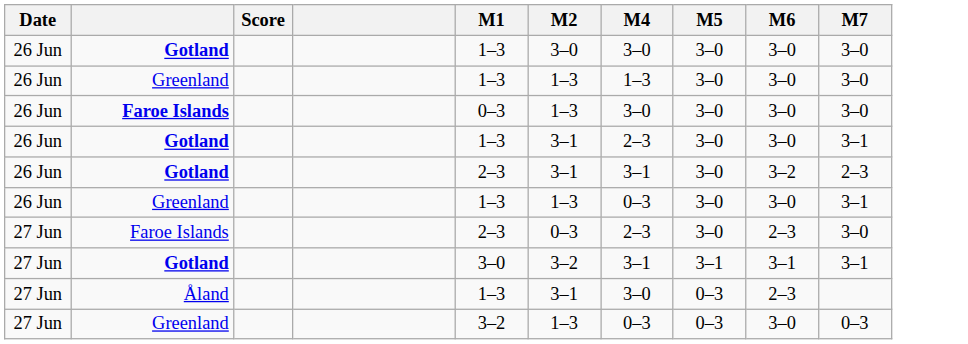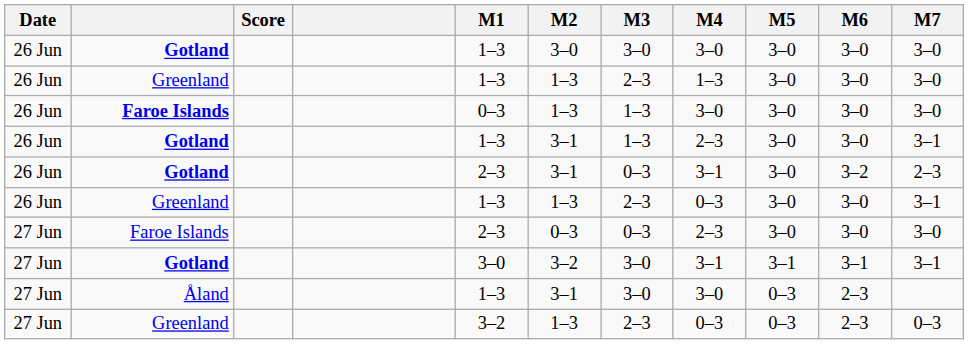 <table class="wikitable" style="text-align: center; font-size:90% ">
 <tr>
 <th width="45">Date</th>
 <th align="right" width="120"></th>
 <th width="40">Score</th>
 <th align="left" width="120"></th>
 <th width="50">M1</th>
 <th width="50">M2</th>
+<th width="50">M3</th>
 <th width="50">M4</th>
 <th width="50">M5</th>
 <th width="50">M6</th>
 <th width="50">M7</th>
 </tr>
 <tr>
 <td>26 Jun</td>
 <td align=right><strong><a href='#'>Gotland</a></strong> </td>
 <td align=center></td>
 <td align=left></td>
 <td>1–3</td>
 <td>3–0</td>
 <td>3–0</td>
 <td>3–0</td>
 <td>3–0</td>
 <td>3–0</td>
+<td>3–0</td>
 </tr>
 <tr>
 <td>26 Jun</td>
 <td align=right><a href='#'>Greenland</a> </td>
 <td align=center></td>
 <td align=left><strong></strong></td>
 <td>1–3</td>
 <td>1–3</td>
+<td>2–3</td>
 <td>1–3</td>
 <td>3–0</td>
 <td>3–0</td>
 <td>3–0</td>
 </tr>
 <tr>
 <td>26 Jun</td>
 <td align=right><strong><a href='#'>Faroe Islands</a></strong> </td>
 <td align=center></td>
 <td align=left></td>
 <td>0–3</td>
+<td>1–3</td>
 <td>1–3</td>
 <td>3–0</td>
 <td>3–0</td>
 <td>3–0</td>
 <td>3–0</td>
 </tr>
 <tr>
 <td>26 Jun</td>
 <td align=right><strong><a href='#'>Gotland</a></strong> </td>
 <td align=center></td>
 <td align=left></td>
 <td>1–3</td>
 <td>3–1</td>
+<td>1–3</td>
 <td>2–3</td>
 <td>3–0</td>
 <td>3–0</td>
 <td>3–1</td>
 </tr>
 <tr>
 <td>26 Jun</td>
 <td align=right><strong><a href='#'>Gotland</a></strong> </td>
 <td align=center></td>
 <td align=left></td>
 <td>2–3</td>
 <td>3–1</td>
+<td>0–3</td>
 <td>3–1</td>
 <td>3–0</td>
 <td>3–2</td>
 <td>2–3</td>
 </tr>
 <tr>
 <td>26 Jun</td>
 <td align=right><a href='#'>Greenland</a> </td>
 <td align=center></td>
 <td align=left><strong></strong></td>
 <td>1–3</td>
 <td>1–3</td>
+<td>2–3</td>
 <td>0–3</td>
 <td>3–0</td>
 <td>3–0</td>
 <td>3–1</td>
 </tr>
 <tr>
 <td>27 Jun</td>
 <td align=right><a href='#'>Faroe Islands</a> </td>
 <td align=center></td>
 <td align=left><strong></strong></td>
 <td>2–3</td>
 <td>0–3</td>
+<td>0–3</td>
 <td>2–3</td>
 <td>3–0</td>
-<td>2–3</td>
+<td>3–0</td>
 <td>3–0</td>
 </tr>
 <tr>
 <td>27 Jun</td>
 <td align=right><strong><a href='#'>Gotland</a></strong> </td>
 <td align=center></td>
 <td align=left></td>
 <td>3–0</td>
 <td>3–2</td>
+<td>3–0</td>
 <td>3–1</td>
 <td>3–1</td>
 <td>3–1</td>
 <td>3–1</td>
 </tr>
 <tr>
 <td>27 Jun</td>
 <td align=right><a href='#'>Åland</a> </td>
 <td align=center></td>
 <td align=left><strong></strong></td>
 <td>1–3</td>
 <td>3–1</td>
 <td>3–0</td>
+<td>3–0</td>
 <td>0–3</td>
 <td>2–3</td>
 <td></td>
 </tr>
 <tr>
 <td>27 Jun</td>
 <td align=right><a href='#'>Greenland</a> </td>
 <td align=center></td>
 <td align=left><strong></strong></td>
 <td>3–2</td>
 <td>1–3</td>
+<td>2–3</td>
 <td>0–3</td>
 <td>0–3</td>
-<td>3–0</td>
+<td>2–3</td>
 <td>0–3</td>
 </tr>
 </table>
